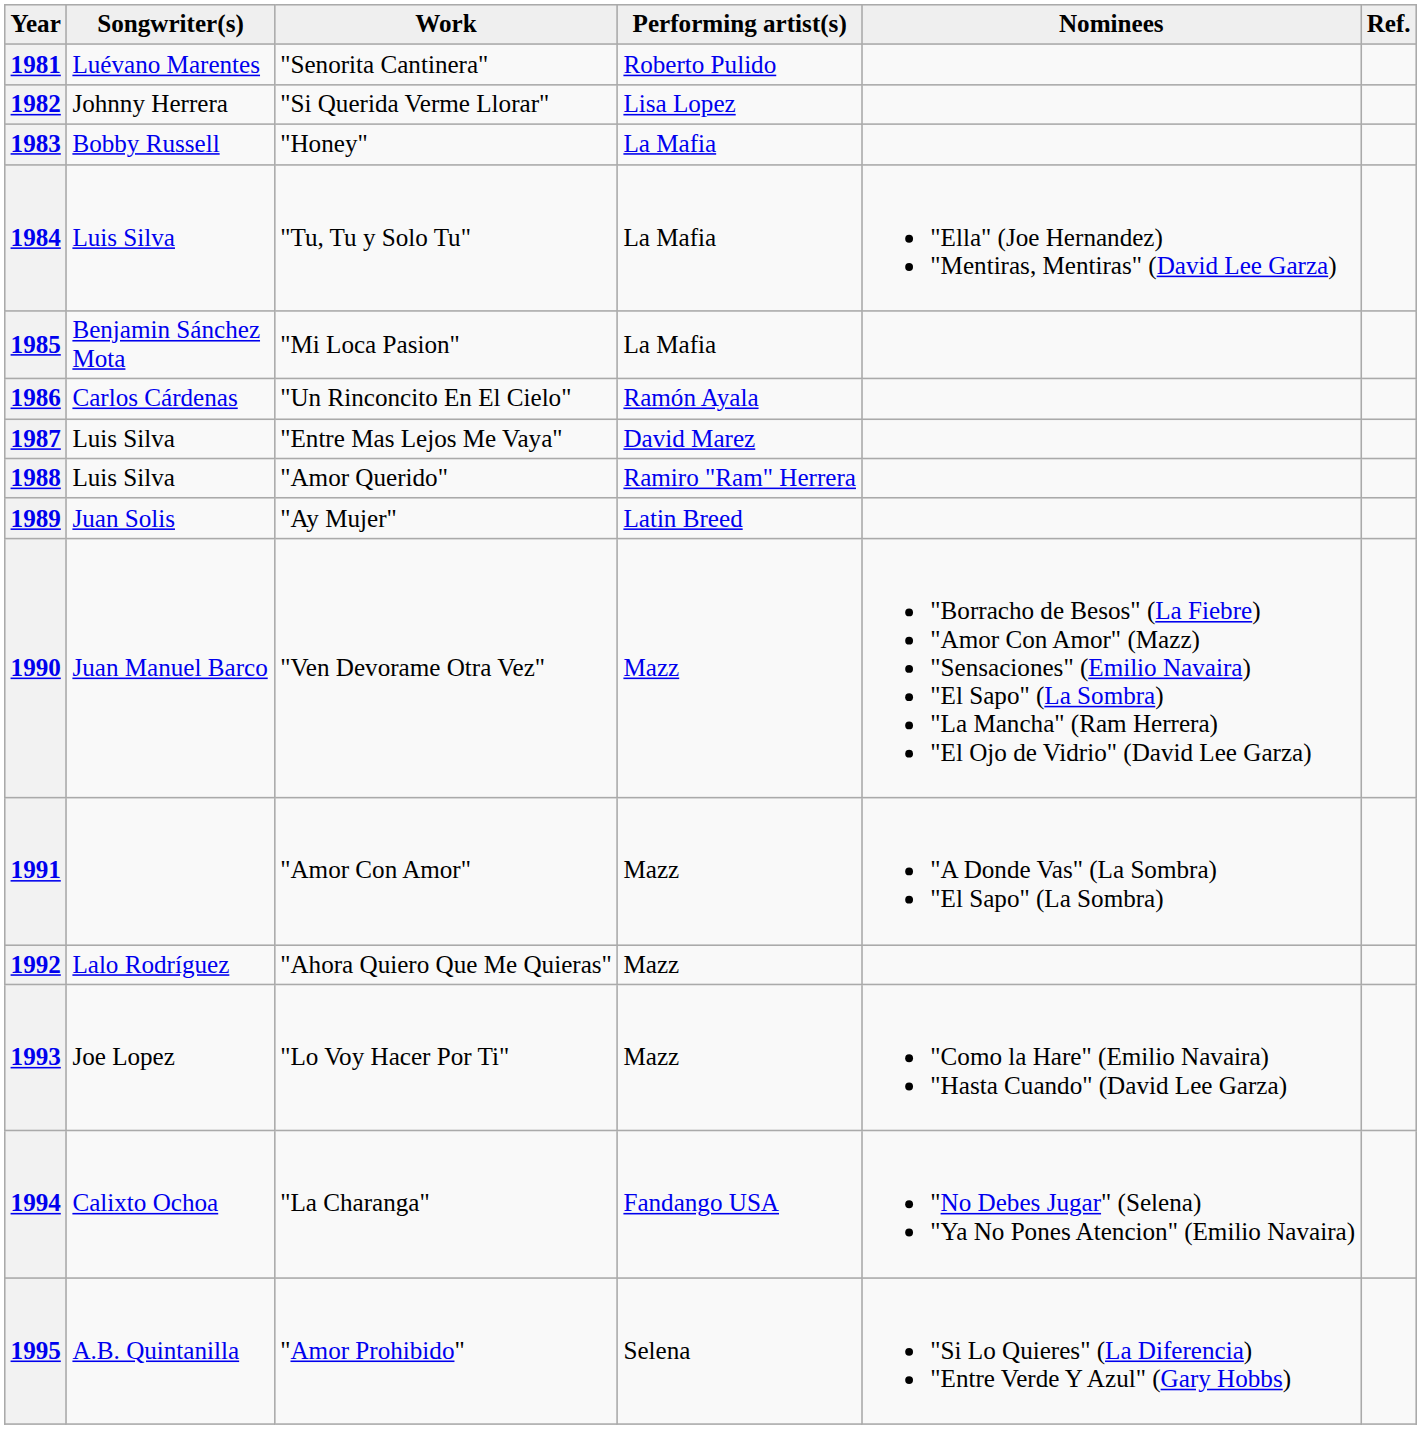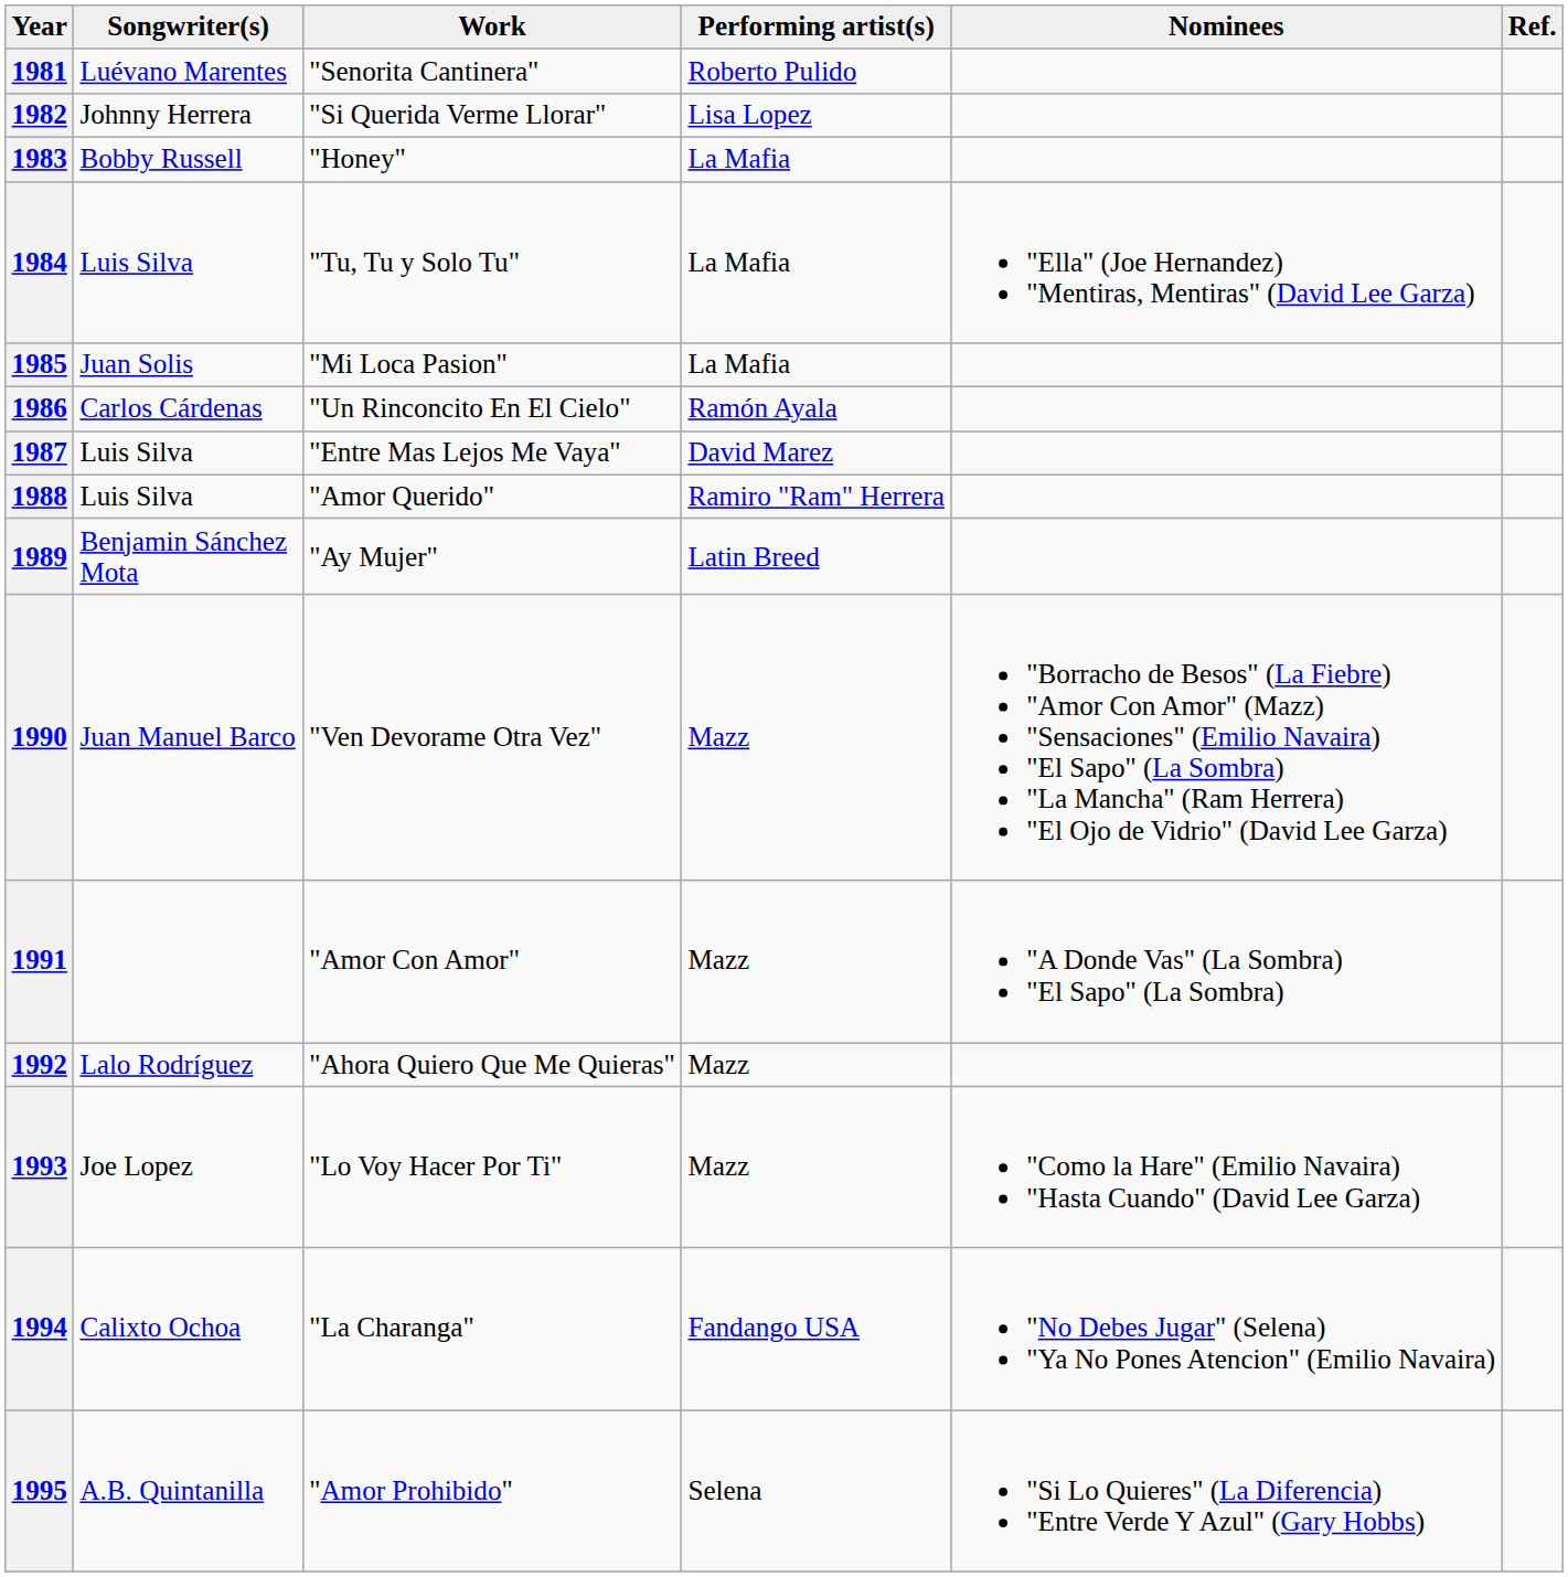 <table class="wikitable sortable">
 <tr>
 <th style="background:#efefef;">Year</th>
 <th style="background:#efefef; width:125px;">Songwriter(s)</th>
 <th style="background:#efefef;">Work</th>
 <th style="background:#efefef;" class="unsortable">Performing artist(s)</th>
 <th style="background:#efefef;" class="unsortable">Nominees</th>
 <th style="background:#efefef;" class="unsortable">Ref.</th>
 </tr>
 <tr>
 <th scope="row"><a href='#'>1981</a></th>
 <td><a href='#'>Luévano Marentes</a></td>
 <td>"Senorita Cantinera"</td>
 <td><a href='#'>Roberto Pulido</a></td>
 <td></td>
 <td style="text-align:center;"></td>
 </tr>
 <tr>
 <th scope="row"><a href='#'>1982</a></th>
 <td>Johnny Herrera</td>
 <td>"Si Querida Verme Llorar"</td>
 <td><a href='#'>Lisa Lopez</a></td>
 <td></td>
 <td style="text-align:center;"></td>
 </tr>
 <tr>
 <th scope="row"><a href='#'>1983</a></th>
 <td><a href='#'>Bobby Russell</a></td>
 <td>"Honey"</td>
 <td><a href='#'>La Mafia</a></td>
 <td></td>
 <td style="text-align:center;"></td>
 </tr>
 <tr>
 <th scope="row"><a href='#'>1984</a></th>
 <td><a href='#'>Luis Silva</a></td>
 <td>"Tu, Tu y Solo Tu"</td>
 <td>La Mafia</td>
 <td><br><ul><li>"Ella" (Joe Hernandez)</li><li>"Mentiras, Mentiras" (<a href='#'>David Lee Garza</a>)</li></ul></td>
 <td style="text-align:center;"></td>
 </tr>
 <tr>
 <th scope="row"><a href='#'>1985</a></th>
-<td><a href='#'>Benjamin Sánchez Mota</a></td>
+<td><a href='#'>Juan Solis</a></td>
 <td>"Mi Loca Pasion"</td>
 <td>La Mafia</td>
 <td></td>
 <td style="text-align:center;"></td>
 </tr>
 <tr>
 <th scope="row"><a href='#'>1986</a></th>
 <td><a href='#'>Carlos Cárdenas</a></td>
 <td>"Un Rinconcito En El Cielo"</td>
 <td><a href='#'>Ramón Ayala</a></td>
 <td></td>
 <td style="text-align:center;"></td>
 </tr>
 <tr>
 <th scope="row"><a href='#'>1987</a></th>
 <td>Luis Silva</td>
 <td>"Entre Mas Lejos Me Vaya"</td>
 <td><a href='#'>David Marez</a></td>
 <td></td>
 <td style="text-align:center;"></td>
 </tr>
 <tr>
 <th scope="row"><a href='#'>1988</a></th>
 <td>Luis Silva</td>
 <td>"Amor Querido"</td>
 <td><a href='#'>Ramiro "Ram" Herrera</a></td>
 <td></td>
 <td style="text-align:center;"></td>
 </tr>
 <tr>
 <th scope="row"><a href='#'>1989</a></th>
-<td><a href='#'>Juan Solis</a></td>
+<td><a href='#'>Benjamin Sánchez Mota</a></td>
 <td>"Ay Mujer"</td>
 <td><a href='#'>Latin Breed</a></td>
 <td></td>
 <td style="text-align:center;"></td>
 </tr>
 <tr>
 <th scope="row"><a href='#'>1990</a></th>
 <td><a href='#'>Juan Manuel Barco</a></td>
 <td>"Ven Devorame Otra Vez"</td>
 <td><a href='#'>Mazz</a></td>
 <td><br><ul><li>"Borracho de Besos" (<a href='#'>La Fiebre</a>)</li><li>"Amor Con Amor" (Mazz)</li><li>"Sensaciones" (<a href='#'>Emilio Navaira</a>)</li><li>"El Sapo" (<a href='#'>La Sombra</a>)</li><li>"La Mancha" (Ram Herrera)</li><li>"El Ojo de Vidrio" (David Lee Garza)</li></ul></td>
 <td style="text-align:center;"></td>
 </tr>
 <tr>
 <th scope="row"><a href='#'>1991</a></th>
 <td></td>
 <td>"Amor Con Amor"</td>
 <td>Mazz</td>
 <td><br><ul><li>"A Donde Vas" (La Sombra)</li><li>"El Sapo" (La Sombra)</li></ul></td>
 <td style="text-align:center;"></td>
 </tr>
 <tr>
 <th scope="row"><a href='#'>1992</a></th>
 <td><a href='#'>Lalo Rodríguez</a></td>
 <td>"Ahora Quiero Que Me Quieras"</td>
 <td>Mazz</td>
 <td></td>
 <td style="text-align:center;"></td>
 </tr>
 <tr>
 <th scope="row"><a href='#'>1993</a></th>
 <td>Joe Lopez</td>
 <td>"Lo Voy Hacer Por Ti"</td>
 <td>Mazz</td>
 <td><br><ul><li>"Como la Hare" (Emilio Navaira)</li><li>"Hasta Cuando" (David Lee Garza)</li></ul></td>
 <td style="text-align:center;"></td>
 </tr>
 <tr>
 <th scope="row"><a href='#'>1994</a></th>
 <td><a href='#'>Calixto Ochoa</a></td>
 <td>"La Charanga"</td>
 <td><a href='#'>Fandango USA</a></td>
 <td><br><ul><li>"<a href='#'>No Debes Jugar</a>" (Selena)</li><li>"Ya No Pones Atencion" (Emilio Navaira)</li></ul></td>
 <td style="text-align:center;"></td>
 </tr>
 <tr>
 <th scope="row"><a href='#'>1995</a></th>
 <td><a href='#'>A.B. Quintanilla</a></td>
 <td>"<a href='#'>Amor Prohibido</a>"</td>
 <td>Selena</td>
 <td><br><ul><li>"Si Lo Quieres" (<a href='#'>La Diferencia</a>)</li><li>"Entre Verde Y Azul" (<a href='#'>Gary Hobbs</a>)</li></ul></td>
 <td style="text-align:center;"></td>
 </tr>
 </table>
